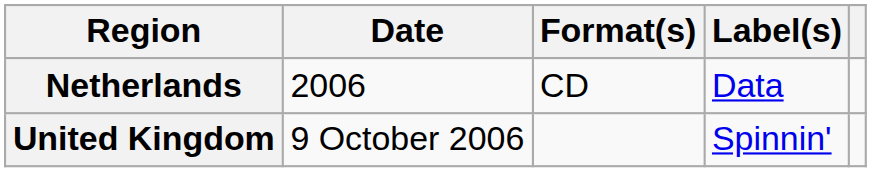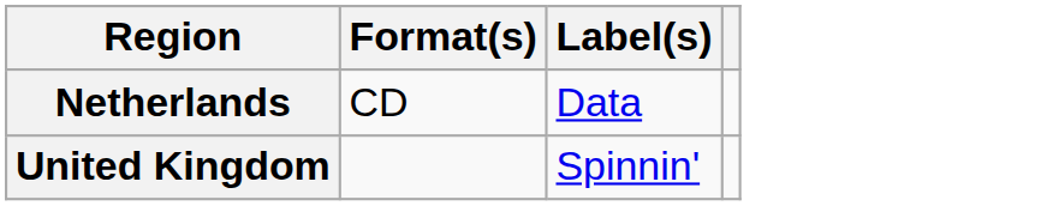 <table class="wikitable plainrowheaders">
 <tr>
 <th>Region</th>
-<th>Date</th>
 <th>Format(s)</th>
 <th>Label(s)</th>
 <th></th>
 </tr>
 <tr>
 <th scope="row">Netherlands</th>
-<td>2006</td>
 <td>CD</td>
 <td><a href='#'>Data</a></td>
 <td></td>
 </tr>
 <tr>
 <th scope="row">United Kingdom</th>
-<td>9 October 2006</td>
 <td></td>
 <td><a href='#'>Spinnin'</a></td>
 <td></td>
 </tr>
 </table>
